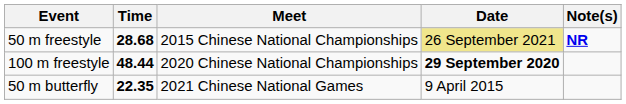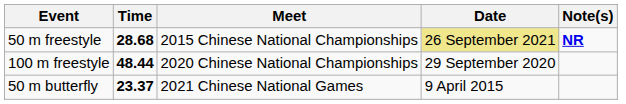 <table class="wikitable">
 <tr>
 <th>Event</th>
 <th>Time</th>
 <th>Meet</th>
 <th>Date</th>
 <th>Note(s)</th>
 </tr>
 <tr>
 <td>50 m freestyle</td>
 <td><strong>28.68</strong></td>
 <td>2015 Chinese National Championships</td>
 <td style="background: khaki;">26 September 2021</td>
 <td><strong><a href='#'>NR</a></strong></td>
 </tr>
 <tr>
 <td>100 m freestyle</td>
 <td><strong>48.44</strong></td>
 <td>2020 Chinese National Championships</td>
-<td><strong>29 September 2020</strong></td>
+<td>29 September 2020</td>
 <td></td>
 </tr>
 <tr>
 <td>50 m butterfly</td>
-<td><strong>22.35</strong></td>
+<td><strong>23.37</strong></td>
 <td>2021 Chinese National Games</td>
 <td>9 April 2015</td>
 <td></td>
 </tr>
 </table>
